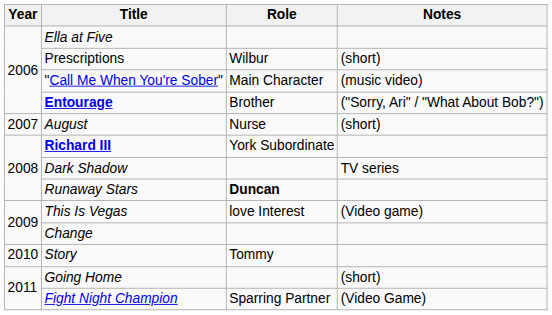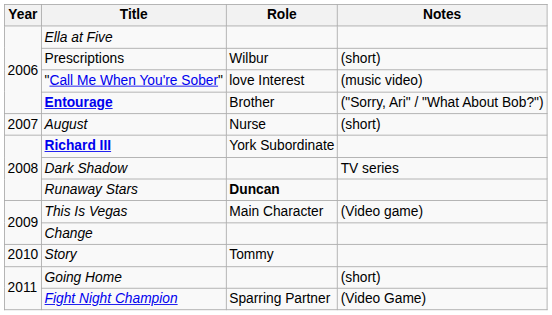 <table class="wikitable sortable">
 <tr>
 <th>Year</th>
 <th>Title</th>
 <th>Role</th>
 <th class="unsortable">Notes</th>
 </tr>
 <tr>
 <td rowspan=4>2006</td>
 <td><em>Ella at Five</em></td>
 <td></td>
 <td></td>
 </tr>
 <tr>
 <td>Prescriptions</td>
 <td>Wilbur</td>
 <td>(short)</td>
 </tr>
 <tr>
 <td>"<a href='#'>Call Me When You're Sober</a>"</td>
-<td>Main Character</td>
+<td>love Interest</td>
 <td>(music video)</td>
 </tr>
 <tr>
 <td><strong><a href='#'>Entourage</a></strong></td>
 <td>Brother</td>
 <td>("Sorry, Ari" / "What About Bob?")</td>
 </tr>
 <tr>
 <td>2007</td>
 <td><em>August</em></td>
 <td>Nurse</td>
 <td>(short)</td>
 </tr>
 <tr>
 <td rowspan=3>2008</td>
 <td><strong><a href='#'>Richard III</a></strong></td>
 <td>York Subordinate</td>
 <td></td>
 </tr>
 <tr>
 <td><em>Dark Shadow</em></td>
 <td></td>
 <td>TV series</td>
 </tr>
 <tr>
 <td><em>Runaway Stars</em></td>
 <td><strong>Duncan</strong></td>
 <td></td>
 </tr>
 <tr>
 <td rowspan=2>2009</td>
 <td><em>This Is Vegas</em></td>
-<td>love Interest</td>
+<td>Main Character</td>
 <td>(Video game)</td>
 </tr>
 <tr>
 <td><em>Change</em></td>
 <td></td>
 <td></td>
 </tr>
 <tr>
 <td>2010</td>
 <td><em>Story</em></td>
 <td>Tommy</td>
 <td></td>
 </tr>
 <tr>
 <td rowspan=2>2011</td>
 <td><em>Going Home</em></td>
 <td></td>
 <td>(short)</td>
 </tr>
 <tr>
 <td><em><a href='#'>Fight Night Champion</a></em></td>
 <td>Sparring Partner</td>
 <td>(Video Game)</td>
 </tr>
 </table>
